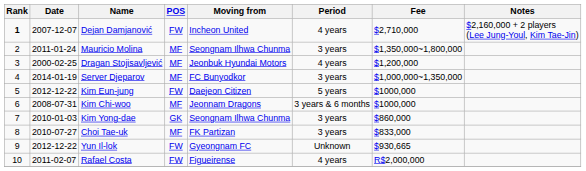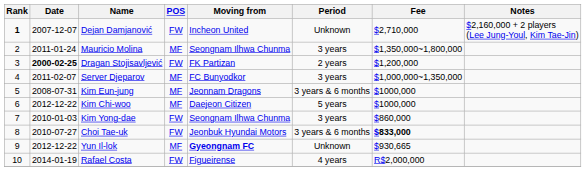 <table class="wikitable sortable" style="font-size:90%">
 <tr>
 <th>Rank</th>
 <th>Date</th>
 <th>Name</th>
 <th><a href='#'>POS</a></th>
 <th>Moving from</th>
 <th>Period</th>
 <th>Fee</th>
 <th>Notes</th>
 </tr>
 <tr>
 <td style="text-align: center;"><strong>1</strong></td>
 <td>2007-12-07</td>
 <td> <a href='#'>Dejan Damjanović</a></td>
 <td style="text-align: center;"><a href='#'>FW</a></td>
 <td> <a href='#'>Incheon United</a></td>
-<td style="text-align: center;">4 years</td>
+<td style="text-align: center;">Unknown</td>
 <td><a href='#'>$</a>2,710,000</td>
 <td><a href='#'>$</a>2,160,000 + 2 players <br> (<a href='#'>Lee Jung-Youl</a>, <a href='#'>Kim Tae-Jin</a>)</td>
 </tr>
 <tr>
 <td style="text-align: center;">2</td>
 <td>2011-01-24</td>
 <td> <a href='#'>Mauricio Molina</a></td>
 <td style="text-align: center;"><a href='#'>MF</a></td>
 <td> <a href='#'>Seongnam Ilhwa Chunma</a></td>
 <td style="text-align: center;">3 years</td>
 <td><a href='#'>$</a>1,350,000~1,800,000</td>
 <td></td>
 </tr>
 <tr>
 <td style="text-align: center;">3</td>
-<td>2000-02-25</td>
+<td><strong>2000-02-25</strong></td>
 <td> <a href='#'>Dragan Stojisavljević</a></td>
-<td style="text-align: center;"><a href='#'>MF</a></td>
-<td> <a href='#'>Jeonbuk Hyundai Motors</a></td>
-<td style="text-align: center;">4 years</td>
+<td style="text-align: center;"><a href='#'>FW</a></td>
+<td> <a href='#'>FK Partizan</a></td>
+<td style="text-align: center;">2 years</td>
 <td><a href='#'>$</a>1,200,000</td>
 <td></td>
 </tr>
 <tr>
 <td style="text-align: center;">4</td>
-<td>2014-01-19</td>
+<td>2011-02-07</td>
 <td> <a href='#'>Server Djeparov</a></td>
 <td style="text-align: center;"><a href='#'>MF</a></td>
 <td> <a href='#'>FC Bunyodkor</a></td>
 <td style="text-align: center;">3 years</td>
 <td><a href='#'>$</a>1,000,000~1,350,000</td>
 <td></td>
 </tr>
 <tr>
 <td style="text-align: center;">5</td>
-<td>2012-12-22</td>
+<td>2008-07-31</td>
 <td> <a href='#'>Kim Eun-jung</a></td>
-<td style="text-align: center;"><a href='#'>FW</a></td>
-<td> <a href='#'>Daejeon Citizen</a></td>
-<td style="text-align: center;">5 years</td>
-<td><a href='#'>$</a>1000,000</td>
-<td></td>
-</tr>
-<tr>
-<td style="text-align: center;">6</td>
-<td>2008-07-31</td>
-<td> <a href='#'>Kim Chi-woo</a></td>
 <td style="text-align: center;"><a href='#'>MF</a></td>
 <td> <a href='#'>Jeonnam Dragons</a></td>
 <td style="text-align: center;">3 years & 6 months</td>
 <td><a href='#'>$</a>1000,000</td>
 <td></td>
 </tr>
 <tr>
+<td style="text-align: center;">6</td>
+<td>2012-12-22</td>
+<td> <a href='#'>Kim Chi-woo</a></td>
+<td style="text-align: center;"><a href='#'>MF</a></td>
+<td> <a href='#'>Daejeon Citizen</a></td>
+<td style="text-align: center;">5 years</td>
+<td><a href='#'>$</a>1000,000</td>
+<td></td>
+</tr>
+<tr>
 <td style="text-align: center;">7</td>
 <td>2010-01-03</td>
 <td> <a href='#'>Kim Yong-dae</a></td>
-<td style="text-align: center;"><a href='#'>GK</a></td>
+<td style="text-align: center;"><a href='#'>FW</a></td>
 <td> <a href='#'>Seongnam Ilhwa Chunma</a></td>
 <td style="text-align: center;">3 years</td>
 <td><a href='#'>$</a>860,000</td>
 <td></td>
 </tr>
 <tr>
 <td style="text-align: center;">8</td>
 <td>2010-07-27</td>
 <td> <a href='#'>Choi Tae-uk</a></td>
-<td style="text-align: center;"><a href='#'>MF</a></td>
-<td> <a href='#'>FK Partizan</a></td>
-<td style="text-align: center;">3 years</td>
-<td><a href='#'>$</a>833,000</td>
+<td style="text-align: center;"><a href='#'>FW</a></td>
+<td> <a href='#'>Jeonbuk Hyundai Motors</a></td>
+<td style="text-align: center;">3 years & 6 months</td>
+<td><strong><a href='#'>$</a>833,000</strong></td>
 <td></td>
 </tr>
 <tr>
 <td style="text-align: center;">9</td>
 <td>2012-12-22</td>
 <td> <a href='#'>Yun Il-lok</a></td>
-<td style="text-align: center;"><a href='#'>FW</a></td>
-<td> <a href='#'>Gyeongnam FC</a></td>
+<td style="text-align: center;"><a href='#'>MF</a></td>
+<td><strong> <a href='#'>Gyeongnam FC</a></strong></td>
 <td style="text-align: center;">Unknown</td>
 <td><a href='#'>$</a>930,665</td>
 <td></td>
 </tr>
 <tr>
 <td style="text-align: center;">10</td>
-<td>2011-02-07</td>
+<td>2014-01-19</td>
 <td> <a href='#'>Rafael Costa</a></td>
 <td style="text-align: center;"><a href='#'>FW</a></td>
 <td> <a href='#'>Figueirense</a></td>
 <td style="text-align: center;">4 years</td>
 <td><a href='#'>R$</a>2,000,000</td>
 <td></td>
 </tr>
 <tr>
 </tr>
 </table>
